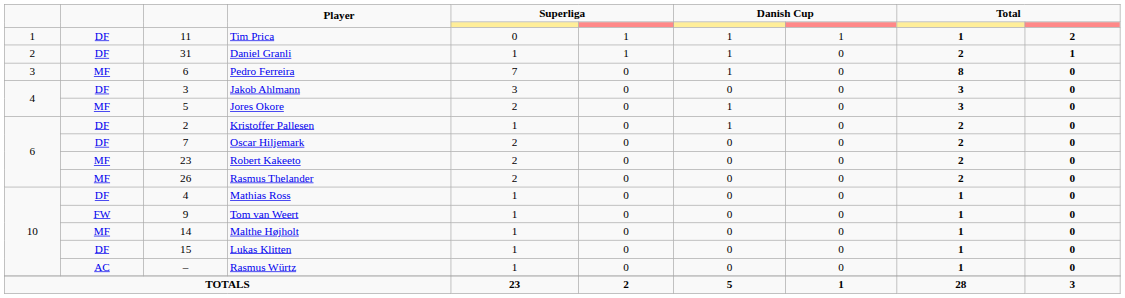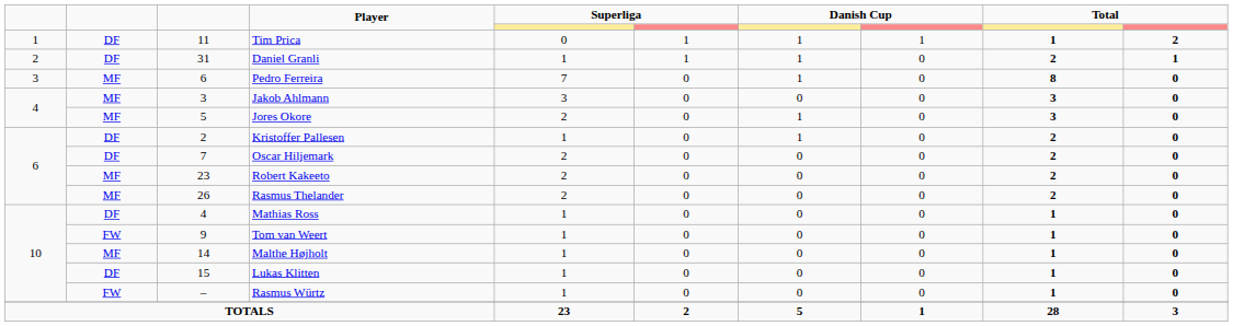 <table class="wikitable" style="text-align:center;">
 <tr>
 <td rowspan="2"  style="width:2%;"><strong></strong></td>
 <td rowspan="2"  style="width:3%;"><strong></strong></td>
 <td rowspan="2"  style="width:3%;"><strong></strong></td>
 <td rowspan="2"  style="width:8%;"><strong>Player</strong></td>
 <td colspan="2"  style="width:8%;"><strong>Superliga</strong></td>
 <td colspan="2"  style="width:8%;"><strong>Danish Cup</strong></td>
 <td colspan="2"  style="width:8%;"><strong>Total</strong></td>
 </tr>
 <tr>
 <th style="width:10px; background:#fe9;"></th>
 <th style="width:10px; background:#ff8888;"></th>
 <th style="width:10px; background:#fe9;"></th>
 <th style="width:10px; background:#ff8888;"></th>
 <th style="width:10px; background:#fe9;"></th>
 <th style="width:10px; background:#ff8888;"></th>
 </tr>
 <tr>
 <td rowspan=1>1</td>
 <td><a href='#'>DF</a></td>
 <td>11</td>
 <td align=left> <a href='#'>Tim Prica</a></td>
 <td>0</td>
 <td>1</td>
 <td>1</td>
 <td>1</td>
 <td><strong>1</strong></td>
 <td><strong>2</strong></td>
 </tr>
 <tr>
 <td rowspan=1>2</td>
 <td><a href='#'>DF</a></td>
 <td>31</td>
 <td align=left> <a href='#'>Daniel Granli</a></td>
 <td>1</td>
 <td>1</td>
 <td>1</td>
 <td>0</td>
 <td><strong>2</strong></td>
 <td><strong>1</strong></td>
 </tr>
 <tr>
 <td rowspan=1>3</td>
 <td><a href='#'>MF</a></td>
 <td>6</td>
 <td align=left> <a href='#'>Pedro Ferreira</a></td>
 <td>7</td>
 <td>0</td>
 <td>1</td>
 <td>0</td>
 <td><strong>8</strong></td>
 <td><strong>0</strong></td>
 </tr>
 <tr>
 <td rowspan=2>4</td>
-<td><a href='#'>DF</a></td>
+<td><a href='#'>MF</a></td>
 <td>3</td>
 <td align=left> <a href='#'>Jakob Ahlmann</a></td>
 <td>3</td>
 <td>0</td>
 <td>0</td>
 <td>0</td>
 <td><strong>3</strong></td>
 <td><strong>0</strong></td>
 </tr>
 <tr>
 <td><a href='#'>MF</a></td>
 <td>5</td>
 <td align=left> <a href='#'>Jores Okore</a></td>
 <td>2</td>
 <td>0</td>
 <td>1</td>
 <td>0</td>
 <td><strong>3</strong></td>
 <td><strong>0</strong></td>
 </tr>
 <tr>
 <td rowspan=4>6</td>
 <td><a href='#'>DF</a></td>
 <td>2</td>
 <td align=left> <a href='#'>Kristoffer Pallesen</a></td>
 <td>1</td>
 <td>0</td>
 <td>1</td>
 <td>0</td>
 <td><strong>2</strong></td>
 <td><strong>0</strong></td>
 </tr>
 <tr>
 <td><a href='#'>DF</a></td>
 <td>7</td>
 <td align=left> <a href='#'>Oscar Hiljemark</a></td>
 <td>2</td>
 <td>0</td>
 <td>0</td>
 <td>0</td>
 <td><strong>2</strong></td>
 <td><strong>0</strong></td>
 </tr>
 <tr>
 <td><a href='#'>MF</a></td>
 <td>23</td>
 <td align=left> <a href='#'>Robert Kakeeto</a></td>
 <td>2</td>
 <td>0</td>
 <td>0</td>
 <td>0</td>
 <td><strong>2</strong></td>
 <td><strong>0</strong></td>
 </tr>
 <tr>
 <td><a href='#'>MF</a></td>
 <td>26</td>
 <td align=left> <a href='#'>Rasmus Thelander</a></td>
 <td>2</td>
 <td>0</td>
 <td>0</td>
 <td>0</td>
 <td><strong>2</strong></td>
 <td><strong>0</strong></td>
 </tr>
 <tr>
 <td rowspan=5>10</td>
 <td><a href='#'>DF</a></td>
 <td>4</td>
 <td align=left> <a href='#'>Mathias Ross</a></td>
 <td>1</td>
 <td>0</td>
 <td>0</td>
 <td>0</td>
 <td><strong>1</strong></td>
 <td><strong>0</strong></td>
 </tr>
 <tr>
 <td><a href='#'>FW</a></td>
 <td>9</td>
 <td align=left> <a href='#'>Tom van Weert</a></td>
 <td>1</td>
 <td>0</td>
 <td>0</td>
 <td>0</td>
 <td><strong>1</strong></td>
 <td><strong>0</strong></td>
 </tr>
 <tr>
 <td><a href='#'>MF</a></td>
 <td>14</td>
 <td align=left> <a href='#'>Malthe Højholt</a></td>
 <td>1</td>
 <td>0</td>
 <td>0</td>
 <td>0</td>
 <td><strong>1</strong></td>
 <td><strong>0</strong></td>
 </tr>
 <tr>
 <td><a href='#'>DF</a></td>
 <td>15</td>
 <td align=left> <a href='#'>Lukas Klitten</a></td>
 <td>1</td>
 <td>0</td>
 <td>0</td>
 <td>0</td>
 <td><strong>1</strong></td>
 <td><strong>0</strong></td>
 </tr>
 <tr>
-<td><a href='#'>AC</a></td>
+<td><a href='#'>FW</a></td>
 <td>–</td>
 <td align=left> <a href='#'>Rasmus Würtz</a></td>
 <td>1</td>
 <td>0</td>
 <td>0</td>
 <td>0</td>
 <td><strong>1</strong></td>
 <td><strong>0</strong></td>
 </tr>
 <tr>
 </tr>
 <tr>
 <td colspan="4"><strong>TOTALS</strong></td>
 <td><strong>23</strong></td>
 <td><strong>2</strong></td>
 <td><strong>5</strong></td>
 <td><strong>1</strong></td>
 <td><strong>28</strong></td>
 <td><strong>3</strong></td>
 </tr>
 </table>
